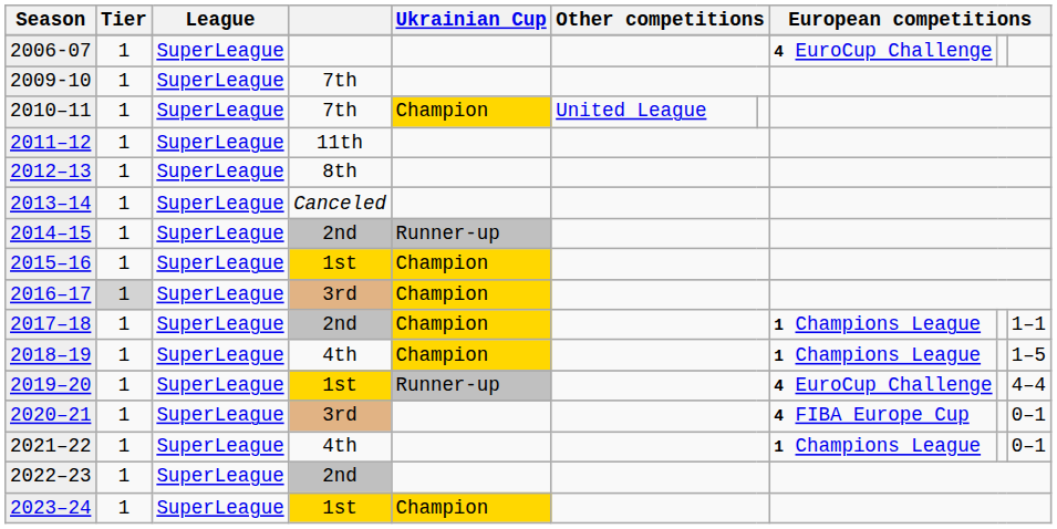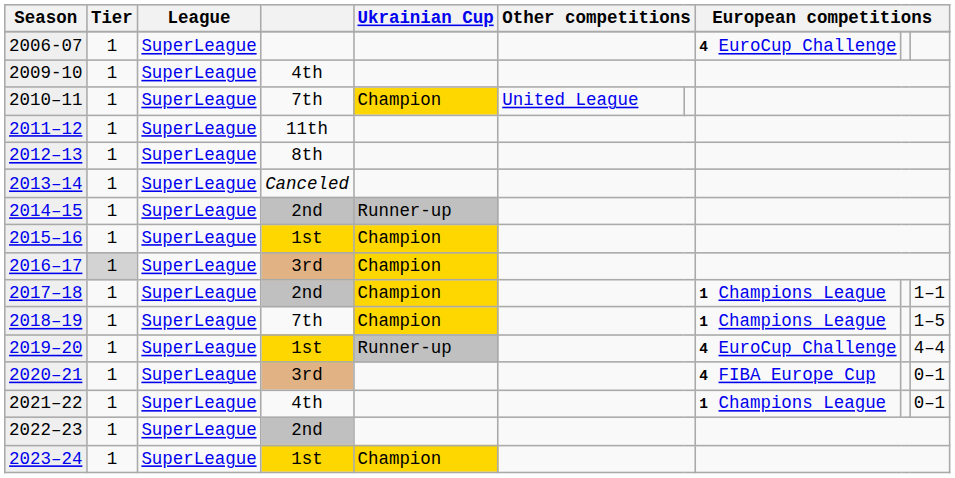 <table class="wikitable" style="font-size:85%">
 <tr bgcolor=>
 <th>Season</th>
 <th>Tier</th>
 <th>League</th>
 <th></th>
 <th><a href='#'>Ukrainian Cup</a></th>
 <th colspan=2>Other competitions</th>
 <th colspan=3>European competitions</th>
 </tr>
 <tr>
 </tr>
 <tr>
 <td style="background:#efefef;">2006-07</td>
 <td align="center">1</td>
 <td><a href='#'>SuperLeague</a></td>
 <td align="center"></td>
 <td></td>
 <td colspan=2></td>
 <td><small><strong>4</strong></small>  <a href='#'>EuroCup Challenge</a></td>
 <td></td>
 <td></td>
 </tr>
 <tr>
 <td style="background:#efefef;">2009-10</td>
 <td align="center">1</td>
 <td><a href='#'>SuperLeague</a></td>
-<td align=center>7th</td>
+<td align="center">4th</td>
 <td style="background: "></td>
 <td colspan=2></td>
 <td colspan=3></td>
 </tr>
 <tr>
 <td style="background:#efefef;">2010–11</td>
 <td align="center">1</td>
 <td><a href='#'>SuperLeague</a></td>
 <td align=center>7th</td>
 <td style="background:gold">Champion</td>
 <td style="background: "><a href='#'>United League</a></td>
 <td></td>
 <td colspan=3></td>
 </tr>
 <tr>
 <td style="background:#efefef;"><a href='#'>2011–12</a></td>
 <td align="center">1</td>
 <td><a href='#'>SuperLeague</a></td>
 <td align=center>11th</td>
 <td style="background: "></td>
 <td colspan=2></td>
 <td colspan=3></td>
 </tr>
 <tr>
 <td style="background:#efefef;"><a href='#'>2012–13</a></td>
 <td align="center">1</td>
 <td><a href='#'>SuperLeague</a></td>
 <td align=center>8th</td>
 <td></td>
 <td colspan=2></td>
 <td colspan=3></td>
 </tr>
 <tr>
 <td style="background:#efefef;"><a href='#'>2013–14</a></td>
 <td align="center">1</td>
 <td><a href='#'>SuperLeague</a></td>
 <td align="center"><em>Canceled</em></td>
 <td></td>
 <td colspan=2></td>
 <td colspan=3></td>
 </tr>
 <tr>
 <td style="background:#efefef;"><a href='#'>2014–15</a></td>
 <td align="center">1</td>
 <td><a href='#'>SuperLeague</a></td>
 <td align="center" bgcolor=silver>2nd</td>
 <td style="background:silver">Runner-up</td>
 <td colspan=2></td>
 <td colspan=3></td>
 </tr>
 <tr>
 <td style="background:#efefef;"><a href='#'>2015–16</a></td>
 <td align="center">1</td>
 <td><a href='#'>SuperLeague</a></td>
 <td align="center" bgcolor=gold>1st</td>
 <td style="background:gold">Champion</td>
 <td colspan=2></td>
 <td colspan=3></td>
 </tr>
 <tr>
 <td style="background:#efefef;"><a href='#'>2016–17</a></td>
 <td align="center" style="background: lightgrey;">1</td>
 <td><a href='#'>SuperLeague</a></td>
 <td align="center" bgcolor=#e1b384>3rd</td>
 <td style="background:gold">Champion</td>
 <td colspan=2></td>
 <td colspan=3></td>
 </tr>
 <tr>
 <td style="background:#efefef;"><a href='#'>2017–18</a></td>
 <td align="center">1</td>
 <td><a href='#'>SuperLeague</a></td>
 <td align="center" bgcolor=silver>2nd</td>
 <td style="background:gold">Champion</td>
 <td colspan=2></td>
 <td><small><strong>1</strong></small>  <a href='#'>Champions League</a></td>
 <td align=center></td>
 <td align=center>1–1</td>
 </tr>
 <tr>
 <td style="background:#efefef;"><a href='#'>2018–19</a></td>
 <td align="center">1</td>
 <td><a href='#'>SuperLeague</a></td>
-<td align="center">4th</td>
+<td align=center>7th</td>
 <td style="background:gold">Champion</td>
 <td colspan=2></td>
 <td><small><strong>1</strong></small>  <a href='#'>Champions League</a></td>
 <td align=center></td>
 <td align=center>1–5</td>
 </tr>
 <tr>
 <td style="background:#efefef;"><a href='#'>2019–20</a></td>
 <td align="center">1</td>
 <td><a href='#'>SuperLeague</a></td>
 <td align="center" bgcolor=gold>1st</td>
 <td style="background:silver">Runner-up</td>
 <td colspan=2></td>
 <td><small><strong>4</strong></small>  <a href='#'>EuroCup Challenge</a></td>
 <td align=center></td>
 <td align=center>4–4</td>
 </tr>
 <tr>
 <td style="background:#efefef;"><a href='#'>2020–21</a></td>
 <td align="center">1</td>
 <td><a href='#'>SuperLeague</a></td>
 <td align="center" bgcolor=#e1b384>3rd</td>
 <td></td>
 <td colspan=2></td>
 <td><small><strong>4</strong></small>  <a href='#'>FIBA Europe Cup</a></td>
 <td align=center></td>
 <td align=center>0–1</td>
 </tr>
 <tr>
 <td style="background:#efefef;">2021–22</td>
 <td align="center">1</td>
 <td><a href='#'>SuperLeague</a></td>
 <td align="center">4th</td>
 <td></td>
 <td colspan=2></td>
 <td><small><strong>1</strong></small>  <a href='#'>Champions League</a></td>
 <td align=center></td>
 <td align=center>0–1</td>
 </tr>
 <tr>
 <td style="background:#efefef;">2022–23</td>
 <td align="center">1</td>
 <td><a href='#'>SuperLeague</a></td>
 <td align="center" bgcolor=silver>2nd</td>
 <td></td>
 <td colspan=2></td>
 <td colspan=3></td>
 </tr>
 <tr>
 <td style="background:#efefef;"><a href='#'>2023–24</a></td>
 <td align="center">1</td>
 <td><a href='#'>SuperLeague</a></td>
 <td align="center" bgcolor=gold>1st</td>
 <td style="background:gold">Champion</td>
 <td colspan=2></td>
 <td colspan=3></td>
 </tr>
 </table>
